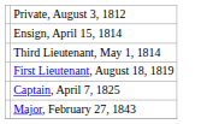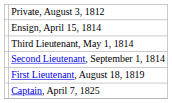 <table class="wikitable" style="background:white">
 <tr>
 <td style="text-align:center;"></td>
 <td>Private, August 3, 1812</td>
 </tr>
 <tr>
 <td style="text-align:center;"></td>
 <td>Ensign, April 15, 1814</td>
 </tr>
 <tr>
 <td style="text-align:center;"></td>
 <td>Third Lieutenant, May 1, 1814</td>
 </tr>
 <tr>
 <td style="text-align:center;"></td>
+<td><a href='#'>Second Lieutenant</a>, September 1, 1814</td>
+</tr>
+<tr>
+<td style="text-align:center;"></td>
 <td><a href='#'>First Lieutenant</a>, August 18, 1819</td>
 </tr>
 <tr>
 <td style="text-align:center;"></td>
 <td><a href='#'>Captain</a>, April 7, 1825</td>
 </tr>
 <tr>
-<td style="text-align:center;"></td>
-<td><a href='#'>Major</a>, February 27, 1843</td>
-</tr>
-<tr>
 </tr>
 </table>
